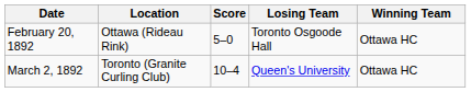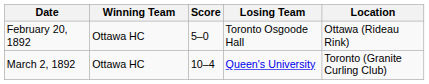 <table class="wikitable">
 <tr>
 <th width="120">Date</th>
-<th width="145">Location</th>
+<th width="140">Winning Team</th>
 <th width="5">Score</th>
 <th width="140">Losing Team</th>
-<th width="140">Winning Team</th>
+<th width="145">Location</th>
 </tr>
 <tr>
 <td>February 20, 1892</td>
-<td>Ottawa (Rideau Rink)</td>
+<td>Ottawa HC</td>
 <td>5–0</td>
 <td>Toronto Osgoode Hall</td>
-<td>Ottawa HC</td>
+<td>Ottawa (Rideau Rink)</td>
 </tr>
 <tr>
 <td>March 2, 1892</td>
-<td>Toronto (Granite Curling Club)</td>
+<td>Ottawa HC</td>
 <td>10–4</td>
 <td><a href='#'>Queen's University</a></td>
-<td>Ottawa HC</td>
+<td>Toronto (Granite Curling Club)</td>
 </tr>
 </table>
